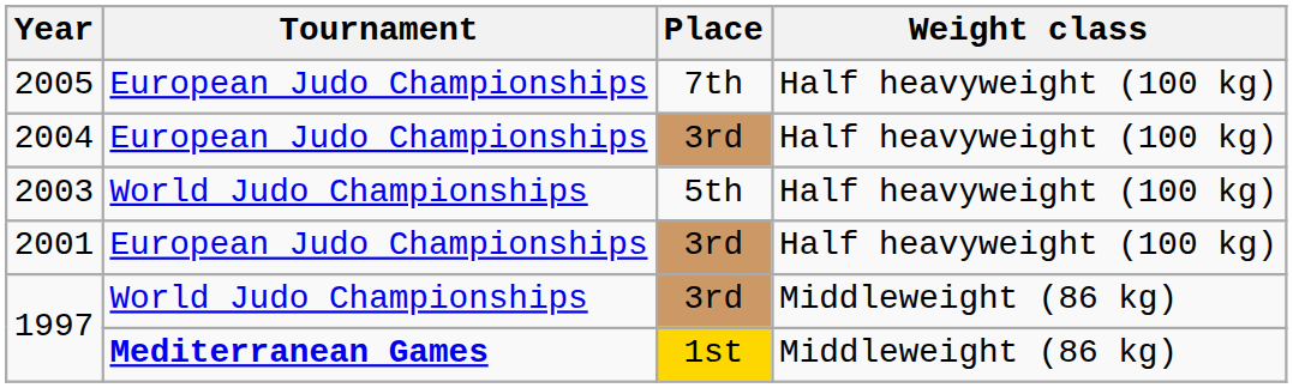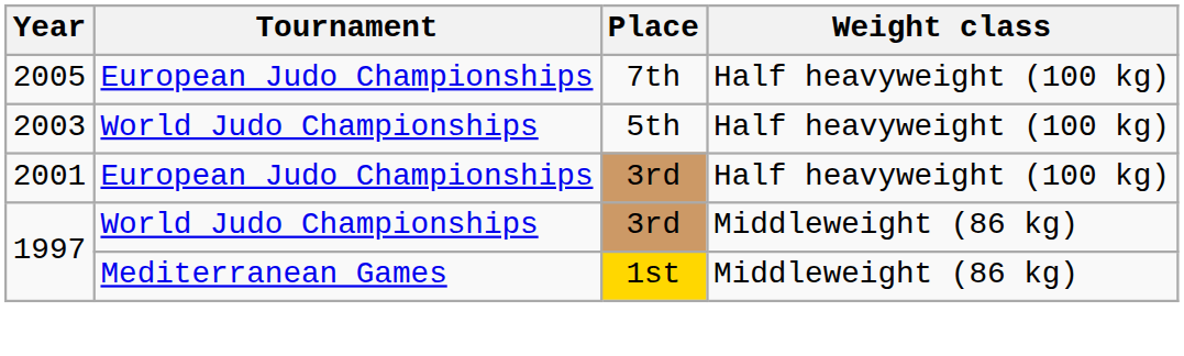 <table class=wikitable style="font-size:95%;">
 <tr>
 <th>Year</th>
 <th>Tournament</th>
 <th>Place</th>
 <th>Weight class</th>
 </tr>
 <tr>
 <td>2005</td>
 <td><a href='#'>European Judo Championships</a></td>
 <td align="center">7th</td>
-<td>Half heavyweight (100 kg)</td>
-</tr>
-<tr>
-<td>2004</td>
-<td><a href='#'>European Judo Championships</a></td>
-<td bgcolor="cc9966" align="center">3rd</td>
 <td>Half heavyweight (100 kg)</td>
 </tr>
 <tr>
 <td>2003</td>
 <td><a href='#'>World Judo Championships</a></td>
 <td align="center">5th</td>
 <td>Half heavyweight (100 kg)</td>
 </tr>
 <tr>
 <td>2001</td>
 <td><a href='#'>European Judo Championships</a></td>
 <td bgcolor="cc9966" align="center">3rd</td>
 <td>Half heavyweight (100 kg)</td>
 </tr>
 <tr>
 <td rowspan=2>1997</td>
 <td><a href='#'>World Judo Championships</a></td>
 <td bgcolor="cc9966" align="center">3rd</td>
 <td>Middleweight (86 kg)</td>
 </tr>
 <tr>
-<td><strong><a href='#'>Mediterranean Games</a></strong></td>
+<td><a href='#'>Mediterranean Games</a></td>
 <td bgcolor="gold" align="center">1st</td>
 <td>Middleweight (86 kg)</td>
 </tr>
 </table>
